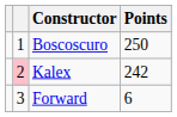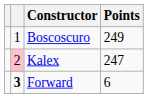 <table class="wikitable" style="font-size: 95%;">
 <tr>
 <th></th>
 <th></th>
 <th>Constructor</th>
 <th>Points</th>
 </tr>
 <tr>
 <td></td>
 <td align=center>1</td>
 <td> <a href='#'>Boscoscuro</a></td>
-<td align=left>250</td>
+<td align=left>249</td>
 </tr>
 <tr>
 <td></td>
 <td align=center style="background: pink;">2</td>
 <td> <a href='#'>Kalex</a></td>
-<td align=left>242</td>
+<td align=left>247</td>
 </tr>
 <tr>
 <td></td>
-<td align=center>3</td>
+<td align=center><strong>3</strong></td>
 <td> <a href='#'>Forward</a></td>
 <td align=left>6</td>
 </tr>
 </table>
